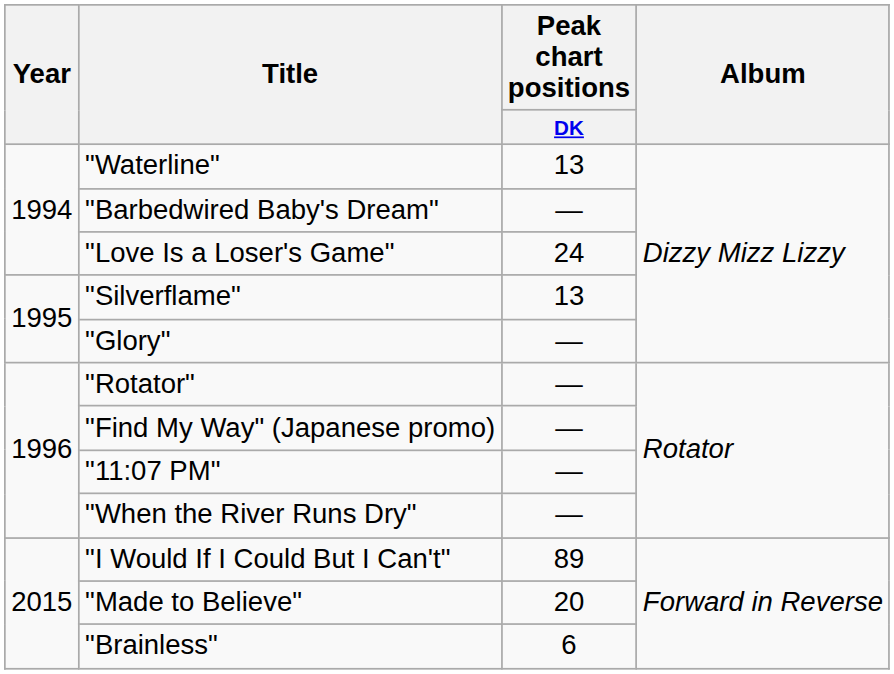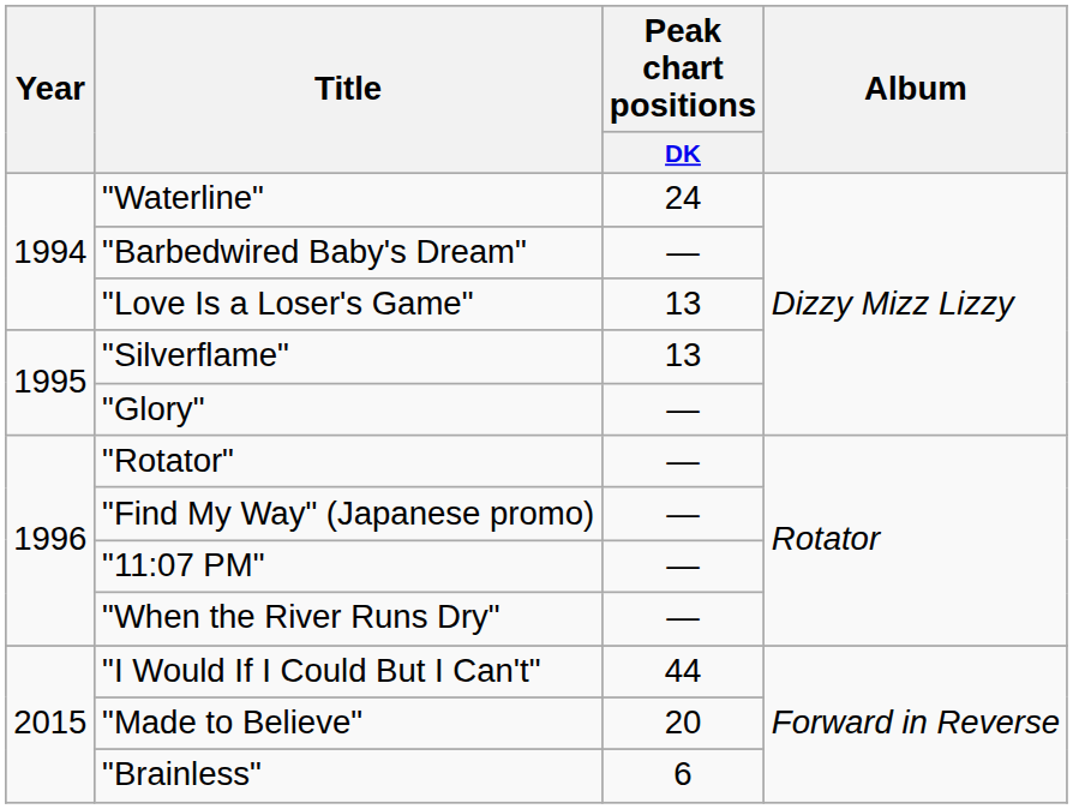 <table class="wikitable">
 <tr>
 <th rowspan="2">Year</th>
 <th rowspan="2">Title</th>
 <th colspan="1">Peak chart positions</th>
 <th rowspan="2">Album</th>
 </tr>
 <tr>
 <th style="width:3em;font-size:75%"><a href='#'>DK</a><br></th>
 </tr>
 <tr>
 <td rowspan="3">1994</td>
 <td>"Waterline"</td>
-<td style="text-align:center;">13</td>
+<td style="text-align:center;">24</td>
 <td rowspan="5"><em>Dizzy Mizz Lizzy</em></td>
 </tr>
 <tr>
 <td>"Barbedwired Baby's Dream"</td>
 <td style="text-align:center;">—</td>
 </tr>
 <tr>
 <td>"Love Is a Loser's Game"</td>
-<td style="text-align:center;">24</td>
+<td style="text-align:center;">13</td>
 </tr>
 <tr>
 <td rowspan="2">1995</td>
 <td>"Silverflame"</td>
 <td style="text-align:center;">13</td>
 </tr>
 <tr>
 <td>"Glory"</td>
 <td style="text-align:center;">—</td>
 </tr>
 <tr>
 <td rowspan="4">1996</td>
 <td>"Rotator"</td>
 <td style="text-align:center;">—</td>
 <td rowspan="4"><em>Rotator</em></td>
 </tr>
 <tr>
 <td>"Find My Way" (Japanese promo)</td>
 <td style="text-align:center;">—</td>
 </tr>
 <tr>
 <td>"11:07 PM"</td>
 <td style="text-align:center;">—</td>
 </tr>
 <tr>
 <td>"When the River Runs Dry"</td>
 <td style="text-align:center;">—</td>
 </tr>
 <tr>
 <td rowspan="3">2015</td>
 <td>"I Would If I Could But I Can't"</td>
-<td style="text-align:center;">89</td>
+<td style="text-align:center;">44</td>
 <td rowspan="3"><em>Forward in Reverse</em></td>
 </tr>
 <tr>
 <td>"Made to Believe"</td>
 <td style="text-align:center;">20</td>
 </tr>
 <tr>
 <td>"Brainless"</td>
 <td style="text-align:center;">6</td>
 </tr>
 </table>
